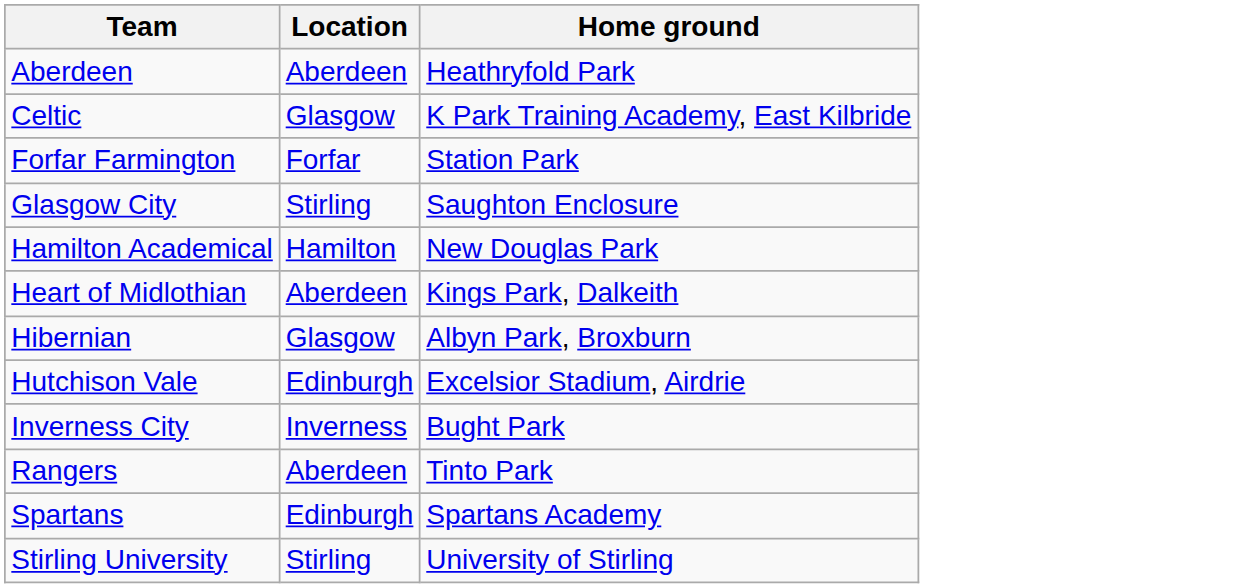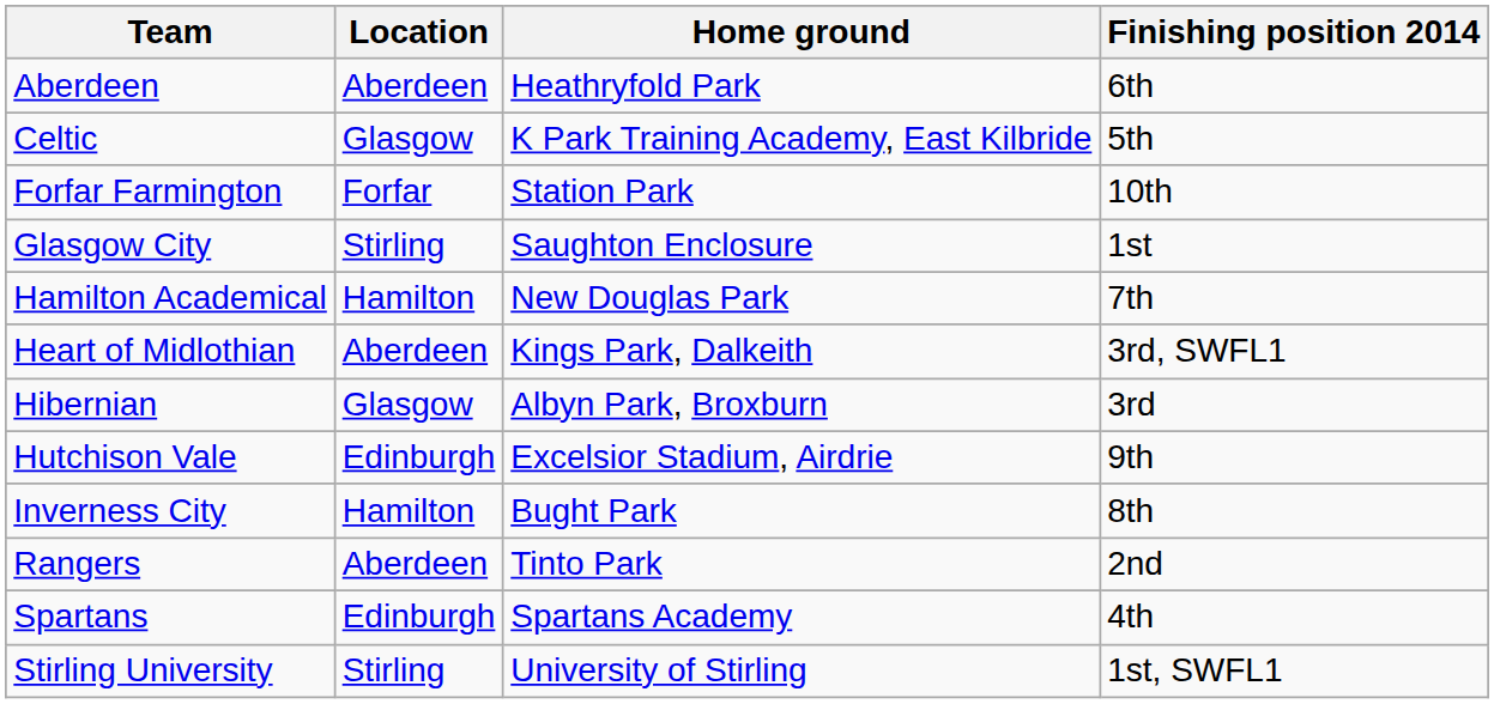 <table class="wikitable sortable">
 <tr>
 <th>Team</th>
 <th>Location</th>
 <th>Home ground</th>
+<th data-sort-type="number">Finishing position 2014</th>
 </tr>
 <tr>
 <td><a href='#'>Aberdeen</a></td>
 <td><a href='#'>Aberdeen</a></td>
 <td><a href='#'>Heathryfold Park</a></td>
+<td>6th</td>
 </tr>
 <tr>
 <td><a href='#'>Celtic</a></td>
 <td><a href='#'>Glasgow</a></td>
 <td><a href='#'>K Park Training Academy</a>, <a href='#'>East Kilbride</a></td>
+<td>5th</td>
 </tr>
 <tr>
 <td><a href='#'>Forfar Farmington</a></td>
 <td><a href='#'>Forfar</a></td>
 <td><a href='#'>Station Park</a></td>
+<td>10th</td>
 </tr>
 <tr>
 <td><a href='#'>Glasgow City</a></td>
 <td><a href='#'>Stirling</a></td>
 <td><a href='#'>Saughton Enclosure</a></td>
+<td>1st</td>
 </tr>
 <tr>
 <td><a href='#'>Hamilton Academical</a></td>
 <td><a href='#'>Hamilton</a></td>
 <td><a href='#'>New Douglas Park</a></td>
+<td>7th</td>
 </tr>
 <tr>
 <td><a href='#'>Heart of Midlothian</a></td>
 <td><a href='#'>Aberdeen</a></td>
 <td><a href='#'>Kings Park</a>, <a href='#'>Dalkeith</a></td>
+<td>3rd, SWFL1</td>
 </tr>
 <tr>
 <td><a href='#'>Hibernian</a></td>
 <td><a href='#'>Glasgow</a></td>
 <td><a href='#'>Albyn Park</a>, <a href='#'>Broxburn</a></td>
+<td>3rd</td>
 </tr>
 <tr>
 <td><a href='#'>Hutchison Vale</a></td>
 <td><a href='#'>Edinburgh</a></td>
 <td><a href='#'>Excelsior Stadium</a>, <a href='#'>Airdrie</a></td>
+<td>9th</td>
 </tr>
 <tr>
 <td><a href='#'>Inverness City</a></td>
-<td><a href='#'>Inverness</a></td>
+<td><a href='#'>Hamilton</a></td>
 <td><a href='#'>Bught Park</a></td>
+<td>8th</td>
 </tr>
 <tr>
 <td><a href='#'>Rangers</a></td>
 <td><a href='#'>Aberdeen</a></td>
 <td><a href='#'>Tinto Park</a></td>
+<td>2nd</td>
 </tr>
 <tr>
 <td><a href='#'>Spartans</a></td>
 <td><a href='#'>Edinburgh</a></td>
 <td><a href='#'>Spartans Academy</a></td>
+<td>4th</td>
 </tr>
 <tr>
 <td><a href='#'>Stirling University</a></td>
 <td><a href='#'>Stirling</a></td>
 <td><a href='#'>University of Stirling</a></td>
+<td>1st, SWFL1</td>
 </tr>
 </table>
